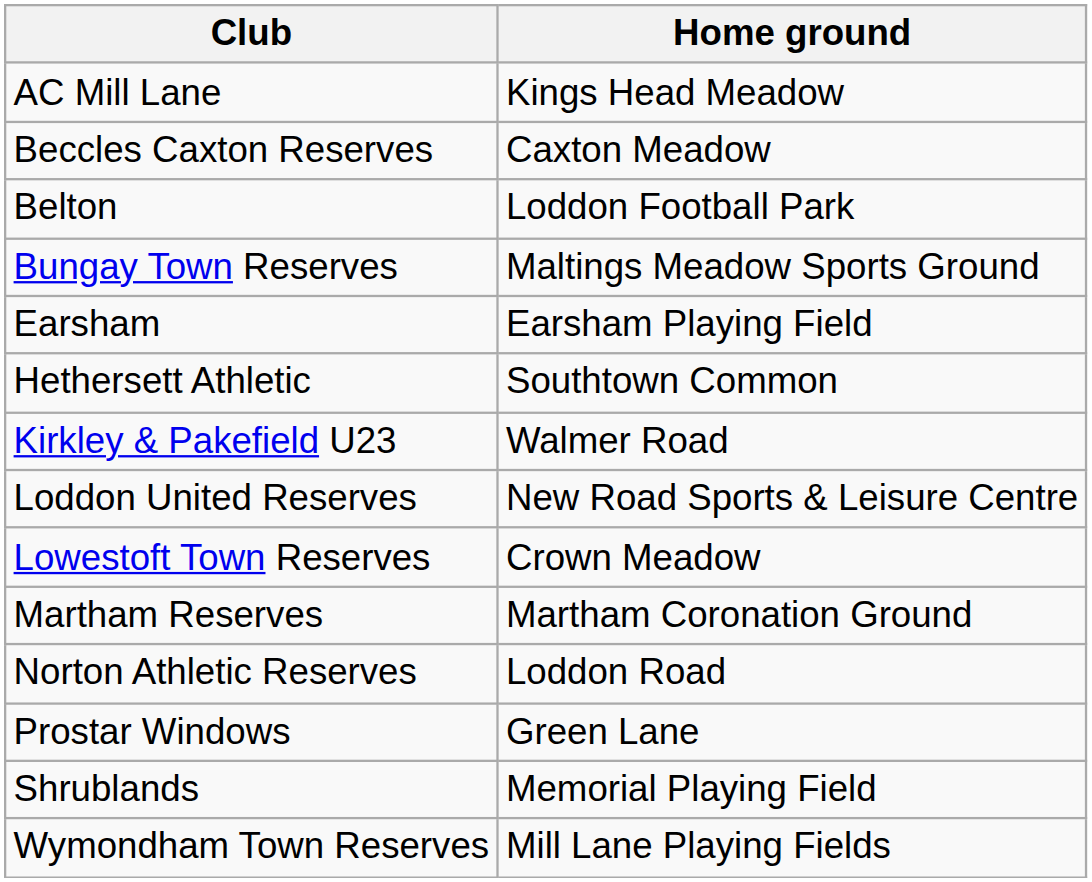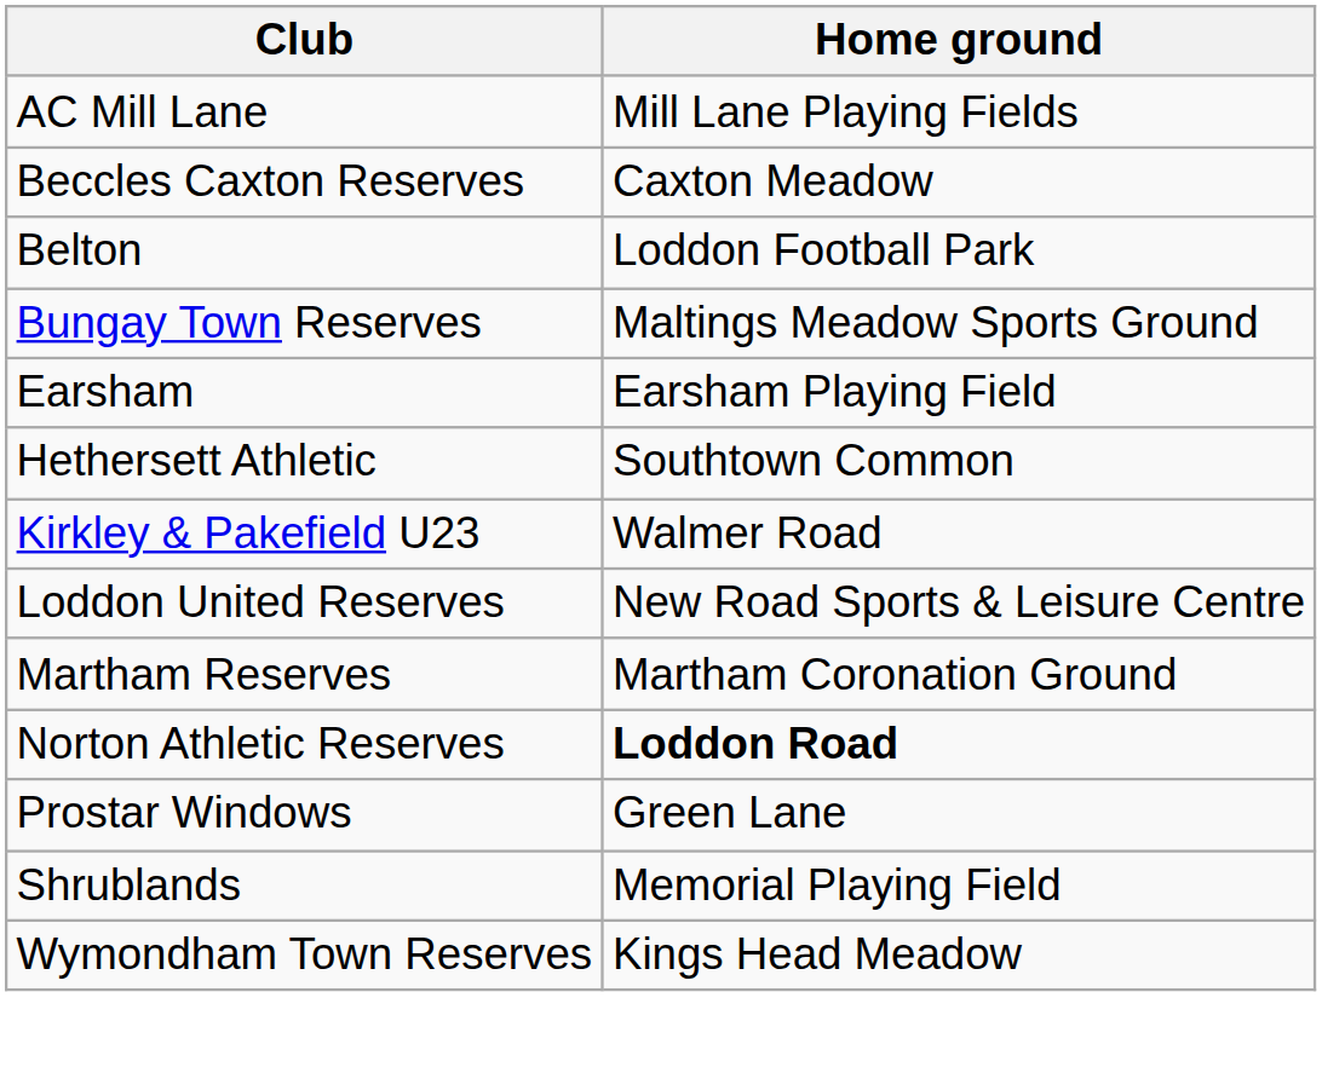 <table class="wikitable">
 <tr>
 <th>Club</th>
 <th>Home ground</th>
 </tr>
 <tr>
 <td>AC Mill Lane</td>
-<td>Kings Head Meadow</td>
+<td>Mill Lane Playing Fields</td>
 </tr>
 <tr>
 <td>Beccles Caxton Reserves</td>
 <td>Caxton Meadow</td>
 </tr>
 <tr>
 <td>Belton</td>
 <td>Loddon Football Park</td>
 </tr>
 <tr>
 <td><a href='#'>Bungay Town</a> Reserves</td>
 <td>Maltings Meadow Sports Ground</td>
 </tr>
 <tr>
 <td>Earsham</td>
 <td>Earsham Playing Field</td>
 </tr>
 <tr>
 <td>Hethersett Athletic</td>
 <td>Southtown Common</td>
 </tr>
 <tr>
 <td><a href='#'>Kirkley & Pakefield</a> U23</td>
 <td>Walmer Road</td>
 </tr>
 <tr>
 <td>Loddon United Reserves</td>
 <td>New Road Sports & Leisure Centre</td>
 </tr>
 <tr>
-<td><a href='#'>Lowestoft Town</a> Reserves</td>
-<td>Crown Meadow</td>
-</tr>
-<tr>
 <td>Martham Reserves</td>
 <td>Martham Coronation Ground</td>
 </tr>
 <tr>
 <td>Norton Athletic Reserves</td>
-<td>Loddon Road</td>
+<td><strong>Loddon Road</strong></td>
 </tr>
 <tr>
 <td>Prostar Windows</td>
 <td>Green Lane</td>
 </tr>
 <tr>
 <td>Shrublands</td>
 <td>Memorial Playing Field</td>
 </tr>
 <tr>
 <td>Wymondham Town Reserves</td>
-<td>Mill Lane Playing Fields</td>
+<td>Kings Head Meadow</td>
 </tr>
 </table>
